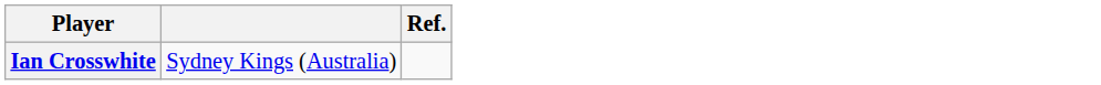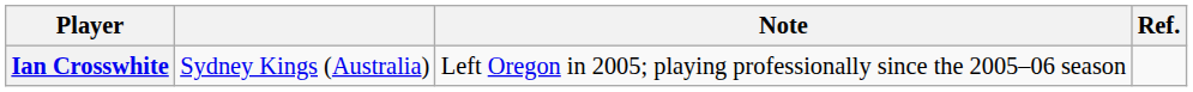 <table class="wikitable sortable plainrowheaders" style="text-align:left; font-size:95%">
 <tr>
 <th>Player</th>
 <th></th>
+<th class=unsortable>Note</th>
 <th class=unsortable>Ref.</th>
 </tr>
 <tr>
 <th scope="row"> <a href='#'>Ian Crosswhite</a></th>
 <td><a href='#'>Sydney Kings</a> (<a href='#'>Australia</a>)</td>
+<td>Left <a href='#'>Oregon</a> in 2005; playing professionally since the 2005–06 season</td>
 <td align=center></td>
 </tr>
 </table>
